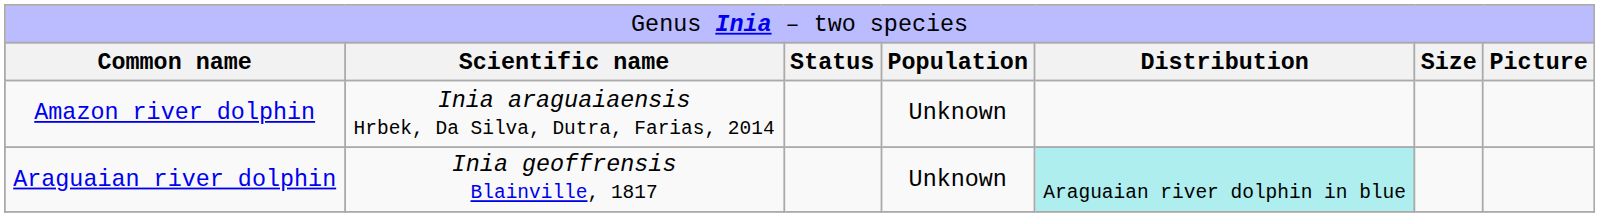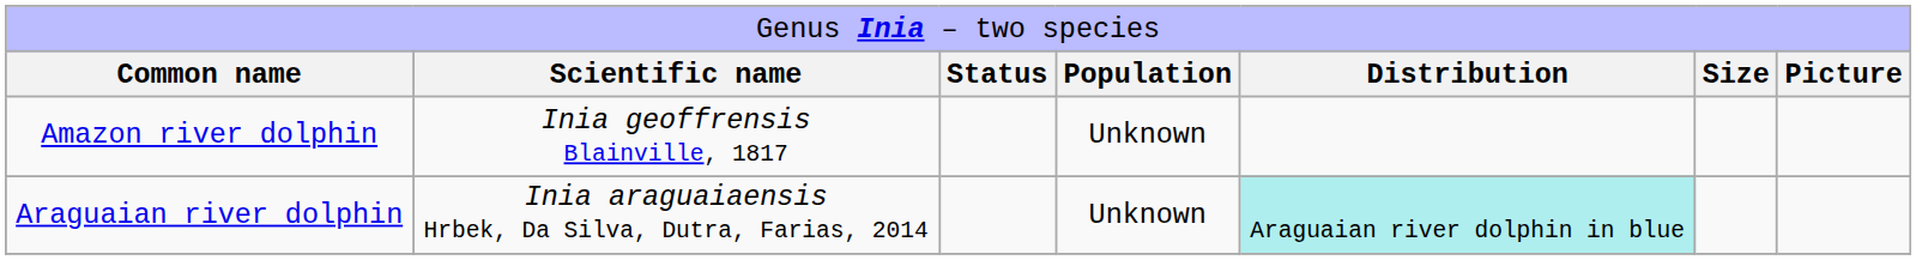 <table class="wikitable" style="width:100%;text-align:center">
 <tr>
 <td colspan="100%" align="center" bgcolor="#BBBBFF">Genus <strong><em><a href='#'>Inia</a></em></strong> – two species</td>
 </tr>
 <tr>
 <th scope="col">Common name</th>
 <th scope="col">Scientific name</th>
 <th scope="col">Status</th>
 <th scope="col">Population</th>
 <th scope="col">Distribution</th>
 <th scope="col">Size</th>
 <th scope="col">Picture</th>
 </tr>
 <tr>
 <td><a href='#'>Amazon river dolphin</a></td>
-<td><em>Inia araguaiaensis</em><br><small>Hrbek, Da Silva, Dutra, Farias, 2014</small></td>
+<td><em>Inia geoffrensis</em><br><small><a href='#'>Blainville</a>, 1817</small></td>
 <td></td>
 <td>Unknown</td>
 <td></td>
 <td><br> </td>
 <td></td>
 </tr>
 <tr>
 <td><a href='#'>Araguaian river dolphin</a></td>
-<td><em>Inia geoffrensis</em><br><small><a href='#'>Blainville</a>, 1817</small></td>
+<td><em>Inia araguaiaensis</em><br><small>Hrbek, Da Silva, Dutra, Farias, 2014</small></td>
 <td></td>
 <td>Unknown</td>
 <td style="background: paleturquoise;"><br><small>Araguaian river dolphin in blue</small></td>
 <td><br> </td>
 <td></td>
 </tr>
 </table>
